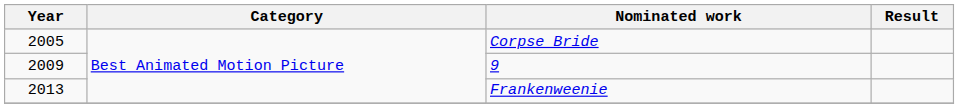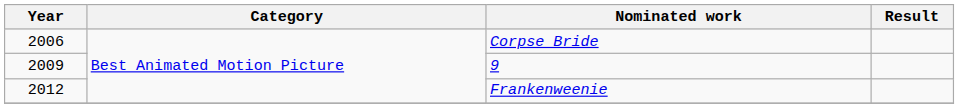 <table class=wikitable>
 <tr>
 <th scope="col" style="width:5em;">Year</th>
 <th scope="col" style="width:26em;">Category</th>
 <th scope="col" style="width:25em;">Nominated work</th>
 <th scope="col" style="width:5em;">Result</th>
 </tr>
 <tr>
-<td style="text-align:center;">2005</td>
+<td style="text-align:center;">2006</td>
 <td rowspan=3><a href='#'>Best Animated Motion Picture</a></td>
 <td><em><a href='#'>Corpse Bride</a></em></td>
 <td></td>
 </tr>
 <tr>
 <td style="text-align:center;">2009</td>
 <td><em><a href='#'>9</a></em></td>
 <td></td>
 </tr>
 <tr>
-<td style="text-align:center;">2013</td>
+<td style="text-align:center;">2012</td>
 <td><em><a href='#'>Frankenweenie</a></em></td>
 <td></td>
 </tr>
 <tr>
 </tr>
 </table>
